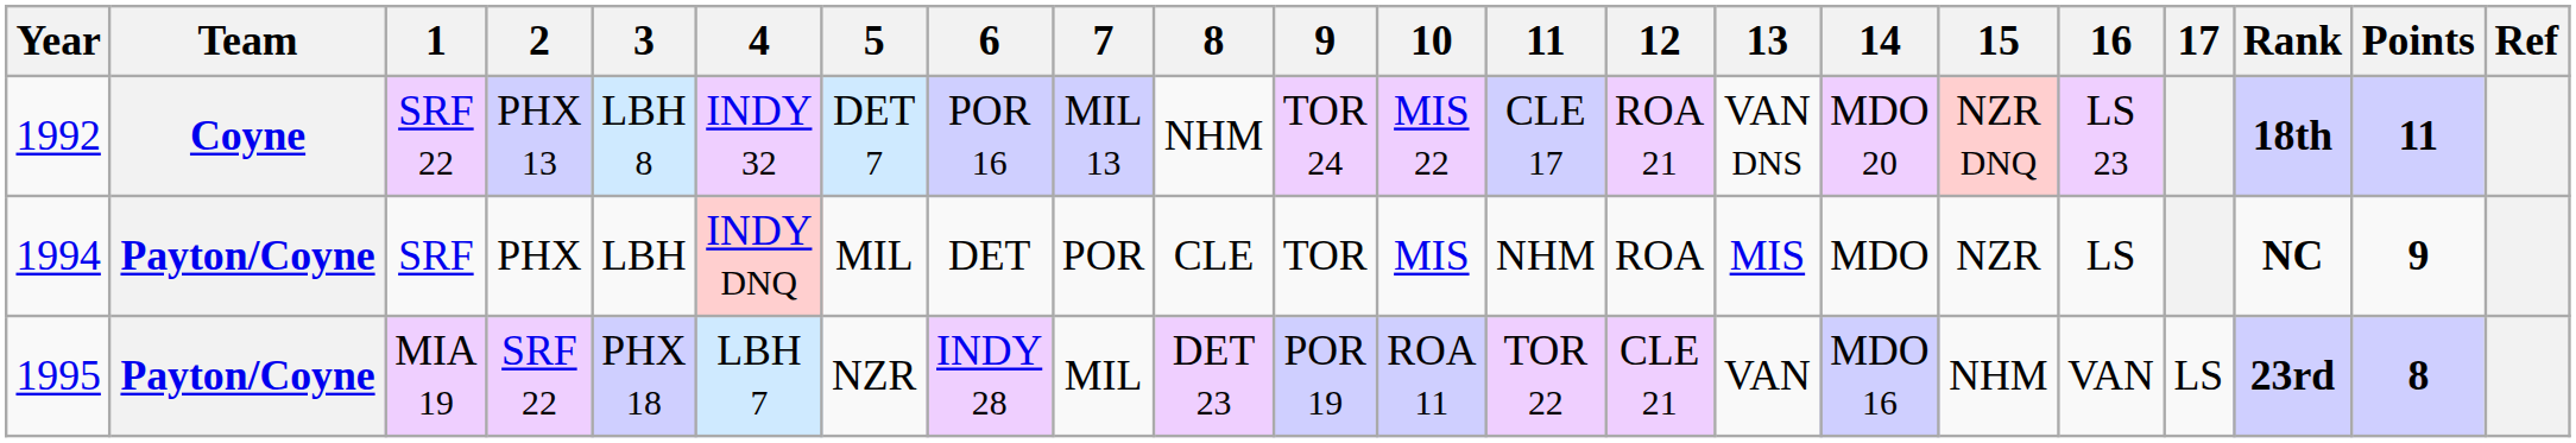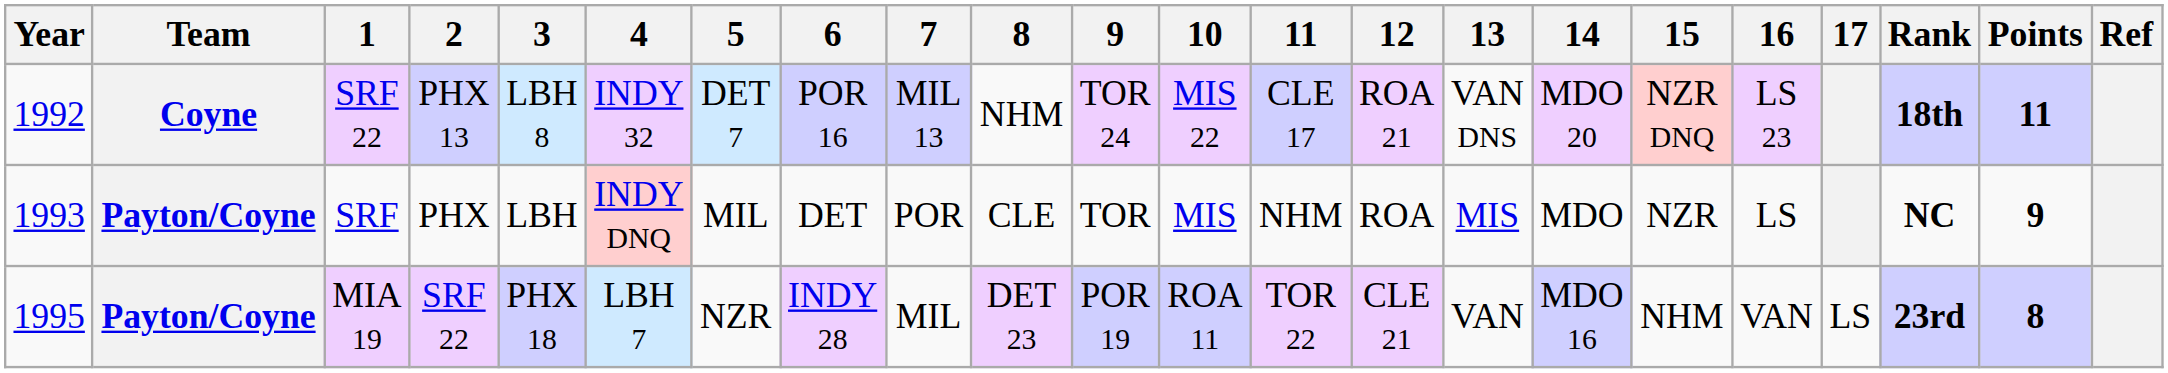 <table class="wikitable" style="text-align:center; font-size:95%">
 <tr>
 <th>Year</th>
 <th>Team</th>
 <th>1</th>
 <th>2</th>
 <th>3</th>
 <th>4</th>
 <th>5</th>
 <th>6</th>
 <th>7</th>
 <th>8</th>
 <th>9</th>
 <th>10</th>
 <th>11</th>
 <th>12</th>
 <th>13</th>
 <th>14</th>
 <th>15</th>
 <th>16</th>
 <th>17</th>
 <th>Rank</th>
 <th>Points</th>
 <th>Ref</th>
 </tr>
 <tr>
 <td><a href='#'>1992</a></td>
 <th><a href='#'>Coyne</a></th>
 <td style="background:#EFCFFF;"><a href='#'>SRF</a><br><small>22</small></td>
 <td style="background:#CFCFFF;">PHX<br><small>13</small></td>
 <td style="background:#CFEAFF;">LBH<br><small>8</small></td>
 <td style="background:#EFCFFF;"><a href='#'>INDY</a><br><small>32</small></td>
 <td style="background:#CFEAFF;">DET<br><small>7</small></td>
 <td style="background:#CFCFFF;">POR<br><small>16</small></td>
 <td style="background:#CFCFFF;">MIL<br><small>13</small></td>
 <td>NHM<br><small></small></td>
 <td style="background:#EFCFFF;">TOR<br><small>24</small></td>
 <td style="background:#EFCFFF;"><a href='#'>MIS</a><br><small>22</small></td>
 <td style="background:#CFCFFF;">CLE<br><small>17</small></td>
 <td style="background:#EFCFFF;">ROA<br><small>21</small></td>
 <td>VAN<br><small>DNS</small></td>
 <td style="background:#EFCFFF;">MDO<br><small>20</small></td>
 <td style="background:#FFCFCF;">NZR<br><small>DNQ</small></td>
 <td style="background:#EFCFFF;">LS<br><small>23</small></td>
 <th></th>
 <td style="background:#CFCFFF;"><strong>18th</strong></td>
 <td style="background:#CFCFFF;"><strong>11</strong></td>
 <th></th>
 </tr>
 <tr>
-<td><a href='#'>1994</a></td>
+<td><a href='#'>1993</a></td>
 <th><a href='#'>Payton/Coyne</a></th>
 <td><a href='#'>SRF</a><br><small></small></td>
 <td>PHX<br><small></small></td>
 <td>LBH<br><small></small></td>
 <td style="background:#FFCFCF;"><a href='#'>INDY</a><br><small>DNQ</small></td>
 <td>MIL<br><small></small></td>
 <td>DET<br><small></small></td>
 <td>POR<br><small></small></td>
 <td>CLE<br><small></small></td>
 <td>TOR<br><small></small></td>
 <td><a href='#'>MIS</a><br><small></small></td>
 <td>NHM<br><small></small></td>
 <td>ROA<br><small></small></td>
 <td><a href='#'>MIS</a><br><small></small></td>
 <td>MDO<br><small></small></td>
 <td>NZR<br><small></small></td>
 <td>LS<br><small></small></td>
 <th></th>
 <td><strong>NC</strong></td>
 <td><strong>9</strong></td>
 <th></th>
 </tr>
 <tr>
 <td><a href='#'>1995</a></td>
 <th><a href='#'>Payton/Coyne</a></th>
 <td style="background:#EFCFFF;">MIA<br><small>19</small></td>
 <td style="background:#EFCFFF;"><a href='#'>SRF</a><br><small>22</small></td>
 <td style="background:#CFCFFF;">PHX<br><small>18</small></td>
 <td style="background:#CFEAFF;">LBH<br><small>7</small></td>
 <td>NZR<br><small></small></td>
 <td style="background:#EFCFFF;"><a href='#'>INDY</a><br><small>28</small></td>
 <td>MIL<br><small></small></td>
 <td style="background:#EFCFFF;">DET<br><small>23</small></td>
 <td style="background:#CFCFFF;">POR<br><small>19</small></td>
 <td style="background:#CFCFFF;">ROA<br><small>11</small></td>
 <td style="background:#EFCFFF;">TOR<br><small>22</small></td>
 <td style="background:#EFCFFF;">CLE<br><small>21</small></td>
 <td>VAN<br><small></small></td>
 <td style="background:#CFCFFF;">MDO<br><small>16</small></td>
 <td>NHM<br><small></small></td>
 <td>VAN<br><small></small></td>
 <td>LS<br><small></small></td>
 <td style="background:#CFCFFF;"><strong>23rd</strong></td>
 <td style="background:#CFCFFF;"><strong>8</strong></td>
 <th></th>
 </tr>
 </table>
